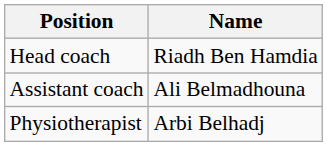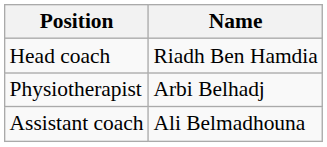 <table class="wikitable">
 <tr>
 <th>Position</th>
 <th>Name</th>
 </tr>
 <tr>
 <td>Head coach</td>
 <td> Riadh Ben Hamdia</td>
 </tr>
 <tr>
+<td>Physiotherapist</td>
+<td> Arbi Belhadj</td>
+</tr>
+<tr>
 <td>Assistant coach</td>
 <td> Ali Belmadhouna</td>
 </tr>
-<tr>
-<td>Physiotherapist</td>
-<td> Arbi Belhadj</td>
-</tr>
 </table>
